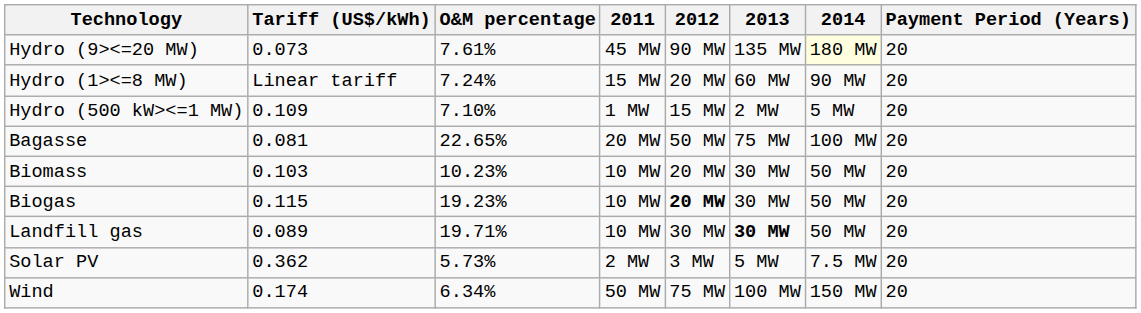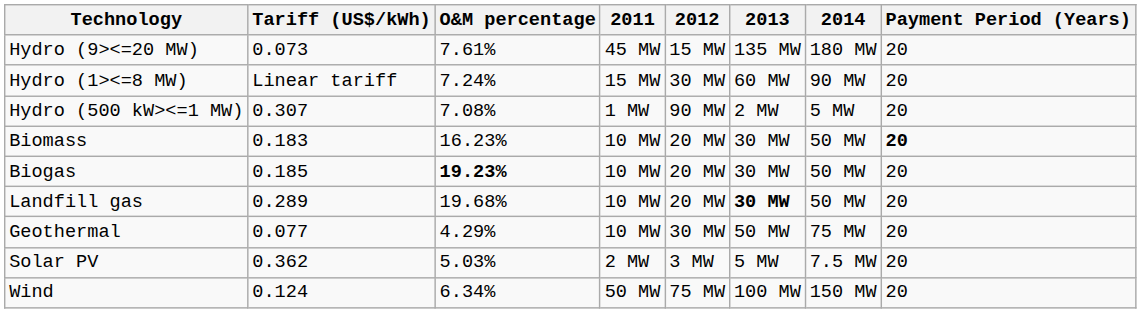 <table class="wikitable">
 <tr>
 <th>Technology</th>
 <th>Tariff (US$/kWh)</th>
 <th>O&M percentage</th>
 <th>2011</th>
 <th>2012</th>
 <th>2013</th>
 <th>2014</th>
 <th>Payment Period (Years)</th>
 </tr>
 <tr>
 <td>Hydro (9><=20 MW)</td>
 <td>0.073</td>
 <td>7.61%</td>
 <td>45 MW</td>
-<td>90 MW</td>
+<td>15 MW</td>
 <td>135 MW</td>
-<td style="background: lightyellow;">180 MW</td>
+<td>180 MW</td>
 <td>20</td>
 </tr>
 <tr>
 <td>Hydro (1><=8 MW)</td>
 <td>Linear tariff</td>
 <td>7.24%</td>
 <td>15 MW</td>
-<td>20 MW</td>
+<td>30 MW</td>
 <td>60 MW</td>
 <td>90 MW</td>
 <td>20</td>
 </tr>
 <tr>
 <td>Hydro (500 kW><=1 MW)</td>
-<td>0.109</td>
-<td>7.10%</td>
+<td>0.307</td>
+<td>7.08%</td>
 <td>1 MW</td>
-<td>15 MW</td>
+<td>90 MW</td>
 <td>2 MW</td>
 <td>5 MW</td>
 <td>20</td>
 </tr>
 <tr>
-<td>Bagasse</td>
-<td>0.081</td>
-<td>22.65%</td>
+<td>Biomass</td>
+<td>0.183</td>
+<td>16.23%</td>
+<td>10 MW</td>
 <td>20 MW</td>
+<td>30 MW</td>
 <td>50 MW</td>
-<td>75 MW</td>
-<td>100 MW</td>
-<td>20</td>
+<td><strong>20</strong></td>
 </tr>
 <tr>
-<td>Biomass</td>
-<td>0.103</td>
-<td>10.23%</td>
+<td>Biogas</td>
+<td>0.185</td>
+<td><strong>19.23%</strong></td>
 <td>10 MW</td>
 <td>20 MW</td>
 <td>30 MW</td>
 <td>50 MW</td>
 <td>20</td>
 </tr>
 <tr>
-<td>Biogas</td>
-<td>0.115</td>
-<td>19.23%</td>
+<td>Landfill gas</td>
+<td>0.289</td>
+<td>19.68%</td>
 <td>10 MW</td>
-<td><strong>20 MW</strong></td>
-<td>30 MW</td>
-<td>50 MW</td>
-<td>20</td>
-</tr>
-<tr>
-<td>Landfill gas</td>
-<td>0.089</td>
-<td>19.71%</td>
-<td>10 MW</td>
-<td>30 MW</td>
+<td>20 MW</td>
 <td><strong>30 MW</strong></td>
 <td>50 MW</td>
 <td>20</td>
 </tr>
 <tr>
+<td>Geothermal</td>
+<td>0.077</td>
+<td>4.29%</td>
+<td>10 MW</td>
+<td>30 MW</td>
+<td>50 MW</td>
+<td>75 MW</td>
+<td>20</td>
+</tr>
+<tr>
 <td>Solar PV</td>
 <td>0.362</td>
-<td>5.73%</td>
+<td>5.03%</td>
 <td>2 MW</td>
 <td>3 MW</td>
 <td>5 MW</td>
 <td>7.5 MW</td>
 <td>20</td>
 </tr>
 <tr>
 <td>Wind</td>
-<td>0.174</td>
+<td>0.124</td>
 <td>6.34%</td>
 <td>50 MW</td>
 <td>75 MW</td>
 <td>100 MW</td>
 <td>150 MW</td>
 <td>20</td>
 </tr>
 </table>
